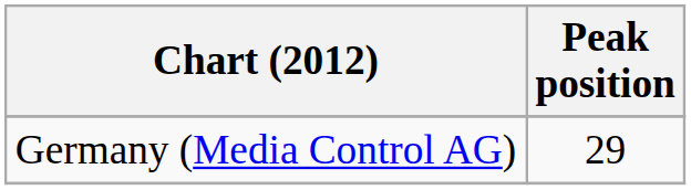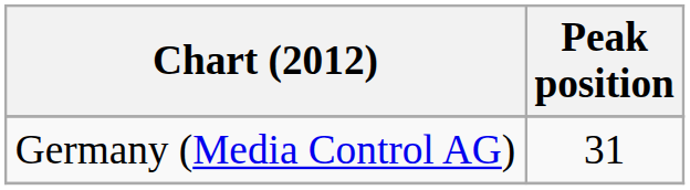 <table class="wikitable sortable">
 <tr>
 <th>Chart (2012)</th>
 <th>Peak<br>position</th>
 </tr>
 <tr>
 </tr>
 <tr>
 </tr>
 <tr>
 </tr>
 <tr>
 </tr>
 <tr>
 <td>Germany (<a href='#'>Media Control AG</a>)</td>
-<td style="text-align:center;">29</td>
+<td style="text-align:center;">31</td>
 </tr>
 <tr>
 </tr>
 </table>
